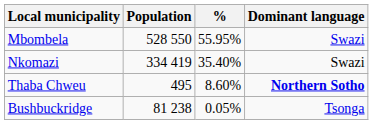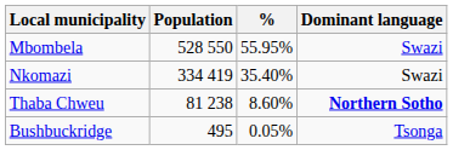 <table class="wikitable" style="font-size: 95%; text-align: right">
 <tr>
 <th>Local municipality</th>
 <th>Population</th>
 <th>%</th>
 <th>Dominant language</th>
 </tr>
 <tr>
 <td align=left><a href='#'>Mbombela</a></td>
 <td>528 550</td>
 <td>55.95%</td>
 <td><a href='#'>Swazi</a></td>
 </tr>
 <tr>
 <td align=left><a href='#'>Nkomazi</a></td>
 <td>334 419</td>
 <td>35.40%</td>
 <td>Swazi</td>
 </tr>
 <tr>
 <td align=left><a href='#'>Thaba Chweu</a></td>
-<td>495</td>
+<td>81 238</td>
 <td>8.60%</td>
 <td><strong><a href='#'>Northern Sotho</a></strong></td>
 </tr>
 <tr>
 <td align=left><a href='#'>Bushbuckridge</a></td>
-<td>81 238</td>
+<td>495</td>
 <td>0.05%</td>
 <td><a href='#'>Tsonga</a></td>
 </tr>
 </table>
